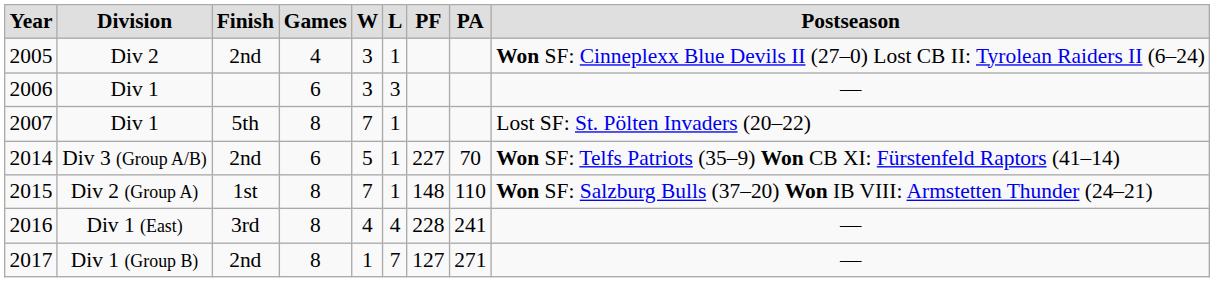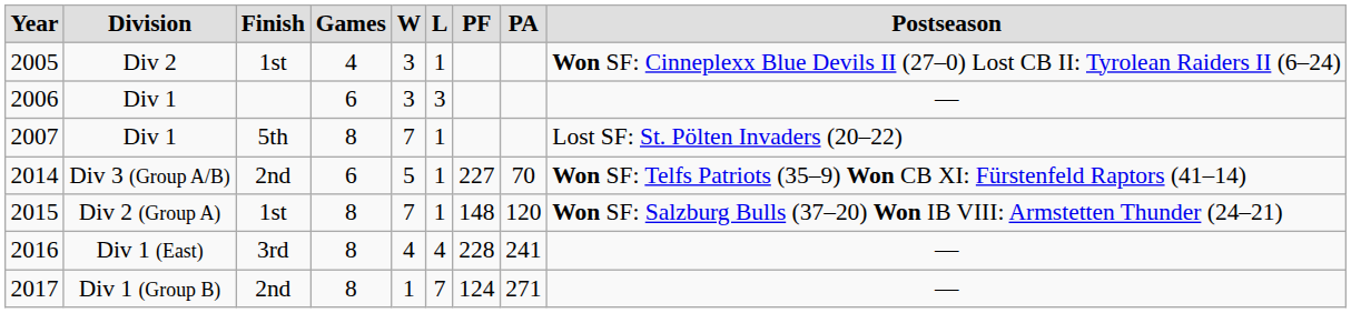 <table class="wikitable" style="text-align:center;">
 <tr style="background:#DFDFDF; font-weight:bold">
 <td>Year</td>
 <td>Division</td>
 <td>Finish</td>
 <td>Games</td>
 <td>W</td>
 <td>L</td>
 <td>PF</td>
 <td>PA</td>
 <td>Postseason</td>
 </tr>
 <tr>
 <td>2005</td>
 <td>Div 2</td>
-<td>2nd</td>
+<td>1st</td>
 <td>4</td>
 <td>3</td>
 <td>1</td>
 <td></td>
 <td></td>
 <td align="left"><strong>Won</strong> SF: <a href='#'>Cinneplexx Blue Devils II</a> (27–0)  Lost CB II: <a href='#'>Tyrolean Raiders II</a> (6–24)</td>
 </tr>
 <tr>
 <td>2006</td>
 <td>Div 1</td>
 <td></td>
 <td>6</td>
 <td>3</td>
 <td>3</td>
 <td></td>
 <td></td>
 <td>—</td>
 </tr>
 <tr>
 <td>2007</td>
 <td>Div 1</td>
 <td>5th</td>
 <td>8</td>
 <td>7</td>
 <td>1</td>
 <td></td>
 <td></td>
 <td align="left">Lost SF: <a href='#'>St. Pölten Invaders</a> (20–22)</td>
 </tr>
 <tr>
 <td>2014</td>
 <td>Div 3 <small>(Group A/B)</small></td>
 <td>2nd</td>
 <td>6</td>
 <td>5</td>
 <td>1</td>
 <td>227</td>
 <td>70</td>
 <td align="left"><strong>Won</strong> SF: <a href='#'>Telfs Patriots</a> (35–9)  <strong>Won</strong> CB XI: <a href='#'>Fürstenfeld Raptors</a> (41–14)</td>
 </tr>
 <tr>
 <td>2015</td>
 <td>Div 2 <small>(Group A)</small></td>
 <td>1st</td>
 <td>8</td>
 <td>7</td>
 <td>1</td>
 <td>148</td>
-<td>110</td>
+<td>120</td>
 <td align="left"><strong>Won</strong> SF: <a href='#'>Salzburg Bulls</a> (37–20)  <strong>Won</strong> IB VIII: <a href='#'>Armstetten Thunder</a> (24–21)</td>
 </tr>
 <tr>
 <td>2016</td>
 <td>Div 1 <small>(East)</small></td>
 <td>3rd</td>
 <td>8</td>
 <td>4</td>
 <td>4</td>
 <td>228</td>
 <td>241</td>
 <td>—</td>
 </tr>
 <tr>
 <td>2017</td>
 <td>Div 1 <small>(Group B)</small></td>
 <td>2nd</td>
 <td>8</td>
 <td>1</td>
 <td>7</td>
-<td>127</td>
+<td>124</td>
 <td>271</td>
 <td>—</td>
 </tr>
 </table>
